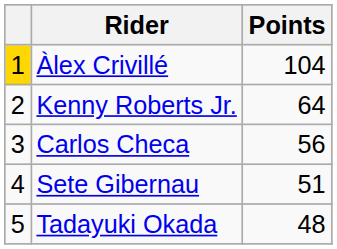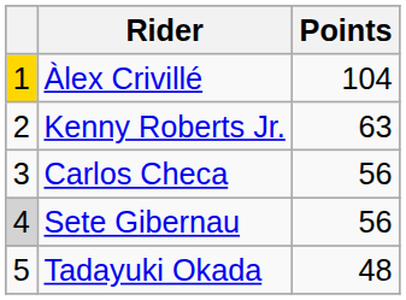 <table class="wikitable" style="font-size: 95%;">
 <tr>
 <th></th>
 <th>Rider</th>
 <th>Points</th>
 </tr>
 <tr>
 <td align=center style="background: gold;">1</td>
 <td> <a href='#'>Àlex Crivillé</a></td>
 <td align=right>104</td>
 </tr>
 <tr>
 <td align=center>2</td>
 <td> <a href='#'>Kenny Roberts Jr.</a></td>
-<td align=right>64</td>
+<td align=right>63</td>
 </tr>
 <tr>
 <td align=center>3</td>
 <td> <a href='#'>Carlos Checa</a></td>
 <td align=right>56</td>
 </tr>
 <tr>
-<td align=center>4</td>
+<td align=center style="background: lightgrey;">4</td>
 <td> <a href='#'>Sete Gibernau</a></td>
-<td align=right>51</td>
+<td align=right>56</td>
 </tr>
 <tr>
 <td align=center>5</td>
 <td> <a href='#'>Tadayuki Okada</a></td>
 <td align=right>48</td>
 </tr>
 </table>
